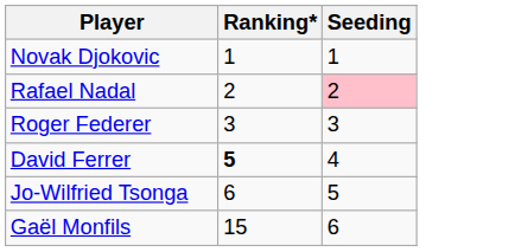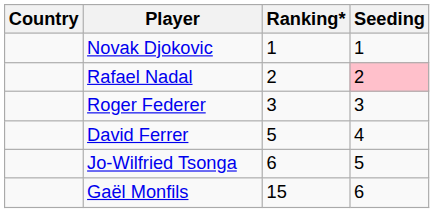 <table class="wikitable" border="1">
 <tr>
+<th>Country</th>
 <th width=150>Player</th>
 <th>Ranking*</th>
 <th>Seeding</th>
 </tr>
 <tr>
+<td></td>
 <td><a href='#'>Novak Djokovic</a></td>
 <td>1</td>
 <td>1</td>
 </tr>
 <tr>
+<td></td>
 <td><a href='#'>Rafael Nadal</a></td>
 <td>2</td>
 <td style="background: pink;">2</td>
 </tr>
 <tr>
+<td></td>
 <td><a href='#'>Roger Federer</a></td>
 <td>3</td>
 <td>3</td>
 </tr>
 <tr>
+<td></td>
 <td><a href='#'>David Ferrer</a></td>
-<td><strong>5</strong></td>
+<td>5</td>
 <td>4</td>
 </tr>
 <tr>
+<td></td>
 <td><a href='#'>Jo-Wilfried Tsonga</a></td>
 <td>6</td>
 <td>5</td>
 </tr>
 <tr>
+<td></td>
 <td><a href='#'>Gaël Monfils</a></td>
 <td>15</td>
 <td>6</td>
 </tr>
 </table>
